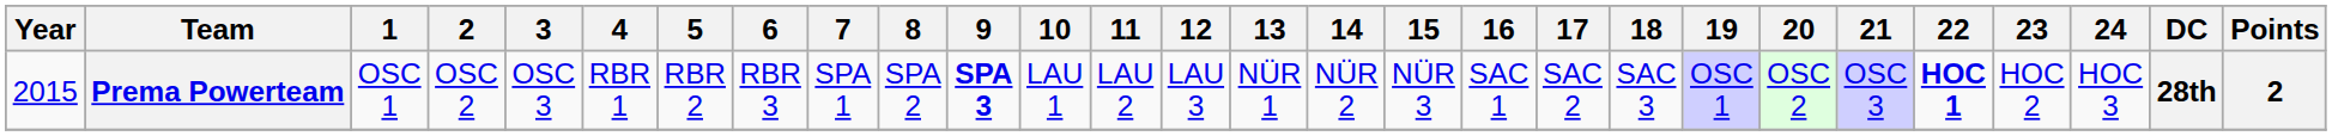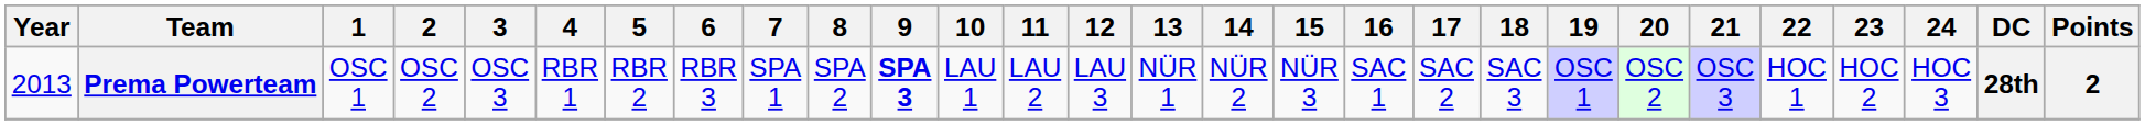 <table class="wikitable" style="text-align:center; font-size:85%">
 <tr>
 <th>Year</th>
 <th>Team</th>
 <th>1</th>
 <th>2</th>
 <th>3</th>
 <th>4</th>
 <th>5</th>
 <th>6</th>
 <th>7</th>
 <th>8</th>
 <th>9</th>
 <th>10</th>
 <th>11</th>
 <th>12</th>
 <th>13</th>
 <th>14</th>
 <th>15</th>
 <th>16</th>
 <th>17</th>
 <th>18</th>
 <th>19</th>
 <th>20</th>
 <th>21</th>
 <th>22</th>
 <th>23</th>
 <th>24</th>
 <th>DC</th>
 <th>Points</th>
 </tr>
 <tr>
-<td><a href='#'>2015</a></td>
+<td><a href='#'>2013</a></td>
 <th nowrap><a href='#'>Prema Powerteam</a></th>
 <td><a href='#'>OSC<br>1</a></td>
 <td><a href='#'>OSC<br>2</a></td>
 <td><a href='#'>OSC<br>3</a></td>
 <td><a href='#'>RBR<br>1</a></td>
 <td><a href='#'>RBR<br>2</a></td>
 <td><a href='#'>RBR<br>3</a></td>
 <td><a href='#'>SPA<br>1</a></td>
 <td><a href='#'>SPA<br>2</a></td>
 <td><strong><a href='#'>SPA<br>3</a></strong></td>
 <td><a href='#'>LAU<br>1</a></td>
 <td><a href='#'>LAU<br>2</a></td>
 <td><a href='#'>LAU<br>3</a></td>
 <td><a href='#'>NÜR<br>1</a></td>
 <td><a href='#'>NÜR<br>2</a></td>
 <td><a href='#'>NÜR<br>3</a></td>
 <td><a href='#'>SAC<br>1</a></td>
 <td><a href='#'>SAC<br>2</a></td>
 <td><a href='#'>SAC<br>3</a></td>
 <td style="background:#CFCFFF"><a href='#'>OSC<br>1</a><br></td>
 <td style="background:#DFFFDF"><a href='#'>OSC<br>2</a><br></td>
 <td style="background:#CFCFFF"><a href='#'>OSC<br>3</a><br></td>
-<td><strong><a href='#'>HOC<br>1</a></strong></td>
+<td><a href='#'>HOC<br>1</a></td>
 <td><a href='#'>HOC<br>2</a></td>
 <td><a href='#'>HOC<br>3</a></td>
 <th>28th</th>
 <th>2</th>
 </tr>
 <tr>
 </tr>
 </table>
